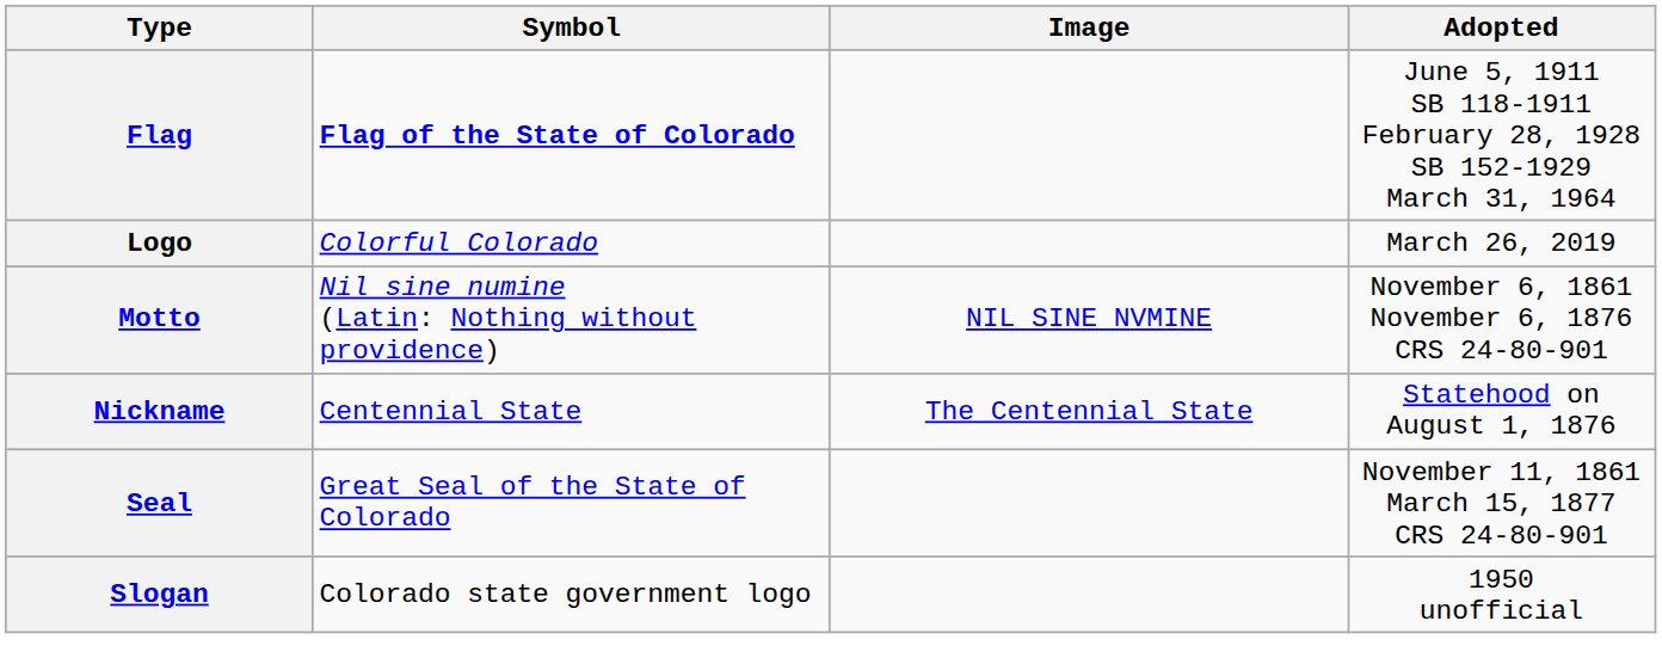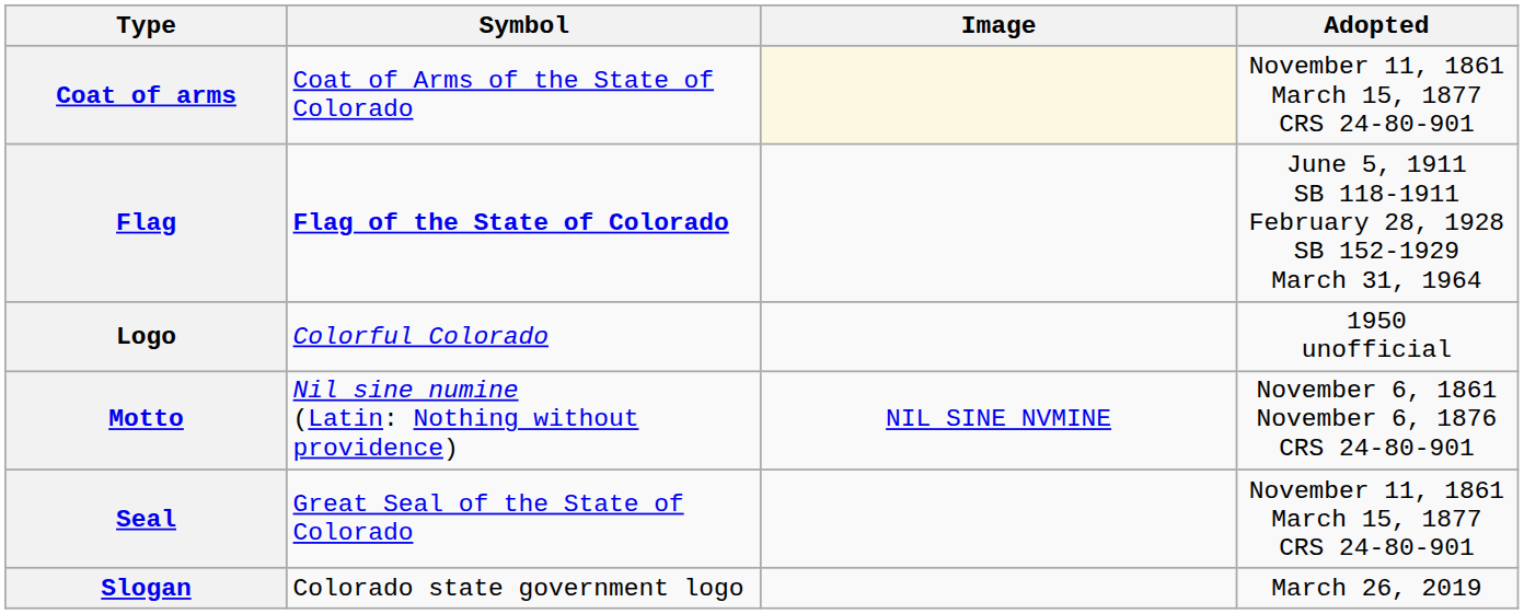 <table class=wikitable>
 <tr>
 <th scope=col width=140px>Type</th>
 <th scope=col width=240px>Symbol</th>
 <th scope=col width=240px>Image</th>
 <th scope=col width=140px>Adopted</th>
+</tr>
+<tr>
+<th scope=row><a href='#'>Coat of arms</a></th>
+<td><a href='#'>Coat of Arms of the State of Colorado</a></td>
+<td align=center style="background:#FDF9E0;"></td>
+<td align=center>November 11, 1861<br>March 15, 1877<br>CRS 24-80-901</td>
 </tr>
 <tr>
 <th scope=row><a href='#'>Flag</a></th>
 <td><strong><a href='#'>Flag of the State of Colorado</a></strong></td>
 <td align=center background></td>
 <td align=center>June 5, 1911<br>SB 118-1911<br>February 28, 1928<br>SB 152-1929<br>March 31, 1964</td>
 </tr>
 <tr>
 <th scope=row>Logo</th>
 <td><em><a href='#'>Colorful Colorado</a></em></td>
 <td align=center></td>
-<td align=center>March 26, 2019</td>
+<td align=center>1950<br>unofficial</td>
 </tr>
 <tr>
 <th scope=row><a href='#'>Motto</a></th>
 <td><em><a href='#'>Nil sine numine</a></em><br>(<a href='#'>Latin</a>: <a href='#'>Nothing without providence</a>)</td>
 <td align=center valign=middle><span><a href='#'>NIL SINE NVMINE</a></span></td>
 <td align=center>November 6, 1861<br>November 6, 1876<br>CRS 24-80-901</td>
-</tr>
-<tr>
-<th scope=row><a href='#'>Nickname</a></th>
-<td><a href='#'>Centennial State</a></td>
-<td align=center valign=middle><span><a href='#'>The Centennial State</a></span></td>
-<td align=center><a href='#'>Statehood</a> on <br>August 1, 1876</td>
 </tr>
 <tr>
 <th scope=row><a href='#'>Seal</a></th>
 <td><a href='#'>Great Seal of the State of Colorado</a></td>
 <td align=center></td>
 <td align=center>November 11, 1861<br>March 15, 1877<br>CRS 24-80-901</td>
 </tr>
 <tr>
 <th scope=row><a href='#'>Slogan</a></th>
 <td>Colorado state government logo</td>
 <td align=center></td>
-<td align=center>1950<br>unofficial</td>
+<td align=center>March 26, 2019</td>
 </tr>
 </table>
